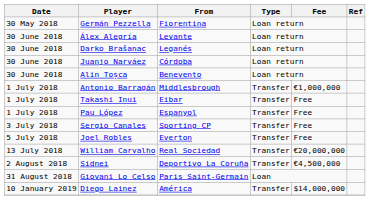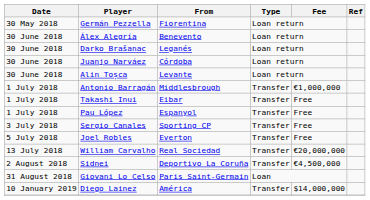 <table class="wikitable">
 <tr>
 <th>Date</th>
 <th>Player</th>
 <th>From</th>
 <th>Type</th>
 <th>Fee</th>
 <th>Ref</th>
 </tr>
 <tr>
 <td>30 May 2018</td>
 <td> <a href='#'>Germán Pezzella</a></td>
 <td> <a href='#'>Fiorentina</a></td>
 <td colspan=2>Loan return</td>
 <td></td>
 </tr>
 <tr>
 <td>30 June 2018</td>
 <td> <a href='#'>Álex Alegría</a></td>
-<td> <a href='#'>Levante</a></td>
+<td> <a href='#'>Benevento</a></td>
 <td colspan=2>Loan return</td>
 <td></td>
 </tr>
 <tr>
 <td>30 June 2018</td>
 <td> <a href='#'>Darko Brašanac</a></td>
 <td> <a href='#'>Leganés</a></td>
 <td colspan=2>Loan return</td>
 <td></td>
 </tr>
 <tr>
 <td>30 June 2018</td>
 <td> <a href='#'>Juanjo Narváez</a></td>
 <td> <a href='#'>Córdoba</a></td>
 <td colspan=2>Loan return</td>
 <td></td>
 </tr>
 <tr>
 <td>30 June 2018</td>
 <td> <a href='#'>Alin Toșca</a></td>
-<td> <a href='#'>Benevento</a></td>
+<td> <a href='#'>Levante</a></td>
 <td colspan=2>Loan return</td>
 <td></td>
 </tr>
 <tr>
 <td>1 July 2018</td>
 <td> <a href='#'>Antonio Barragán</a></td>
 <td> <a href='#'>Middlesbrough</a></td>
 <td>Transfer</td>
 <td>€1,000,000</td>
 <td></td>
 </tr>
 <tr>
 <td>1 July 2018</td>
 <td> <a href='#'>Takashi Inui</a></td>
 <td> <a href='#'>Eibar</a></td>
 <td>Transfer</td>
 <td>Free</td>
 <td></td>
 </tr>
 <tr>
 <td>1 July 2018</td>
 <td> <a href='#'>Pau López</a></td>
 <td> <a href='#'>Espanyol</a></td>
 <td>Transfer</td>
 <td>Free</td>
 <td></td>
 </tr>
 <tr>
 <td>3 July 2018</td>
 <td> <a href='#'>Sergio Canales</a></td>
 <td> <a href='#'>Sporting CP</a></td>
 <td>Transfer</td>
 <td>Free</td>
 <td></td>
 </tr>
 <tr>
 <td>5 July 2018</td>
 <td> <a href='#'>Joel Robles</a></td>
 <td> <a href='#'>Everton</a></td>
 <td>Transfer</td>
 <td>Free</td>
 <td></td>
 </tr>
 <tr>
 <td>13 July 2018</td>
 <td> <a href='#'>William Carvalho</a></td>
 <td> <a href='#'>Real Sociedad</a></td>
 <td>Transfer</td>
 <td>€20,000,000</td>
 <td></td>
 </tr>
 <tr>
 <td>2 August 2018</td>
 <td> <a href='#'>Sidnei</a></td>
 <td> <a href='#'>Deportivo La Coruña</a></td>
 <td>Transfer</td>
 <td>€4,500,000</td>
 <td></td>
 </tr>
 <tr>
 <td>31 August 2018</td>
 <td> <a href='#'>Giovani Lo Celso</a></td>
 <td> <a href='#'>Paris Saint-Germain</a></td>
 <td colspan=2>Loan</td>
 <td></td>
 </tr>
 <tr>
 <td>10 January 2019</td>
 <td> <a href='#'>Diego Lainez</a></td>
 <td> <a href='#'>América</a></td>
 <td>Transfer</td>
 <td>$14,000,000</td>
 <td></td>
 </tr>
 <tr>
 </tr>
 </table>
